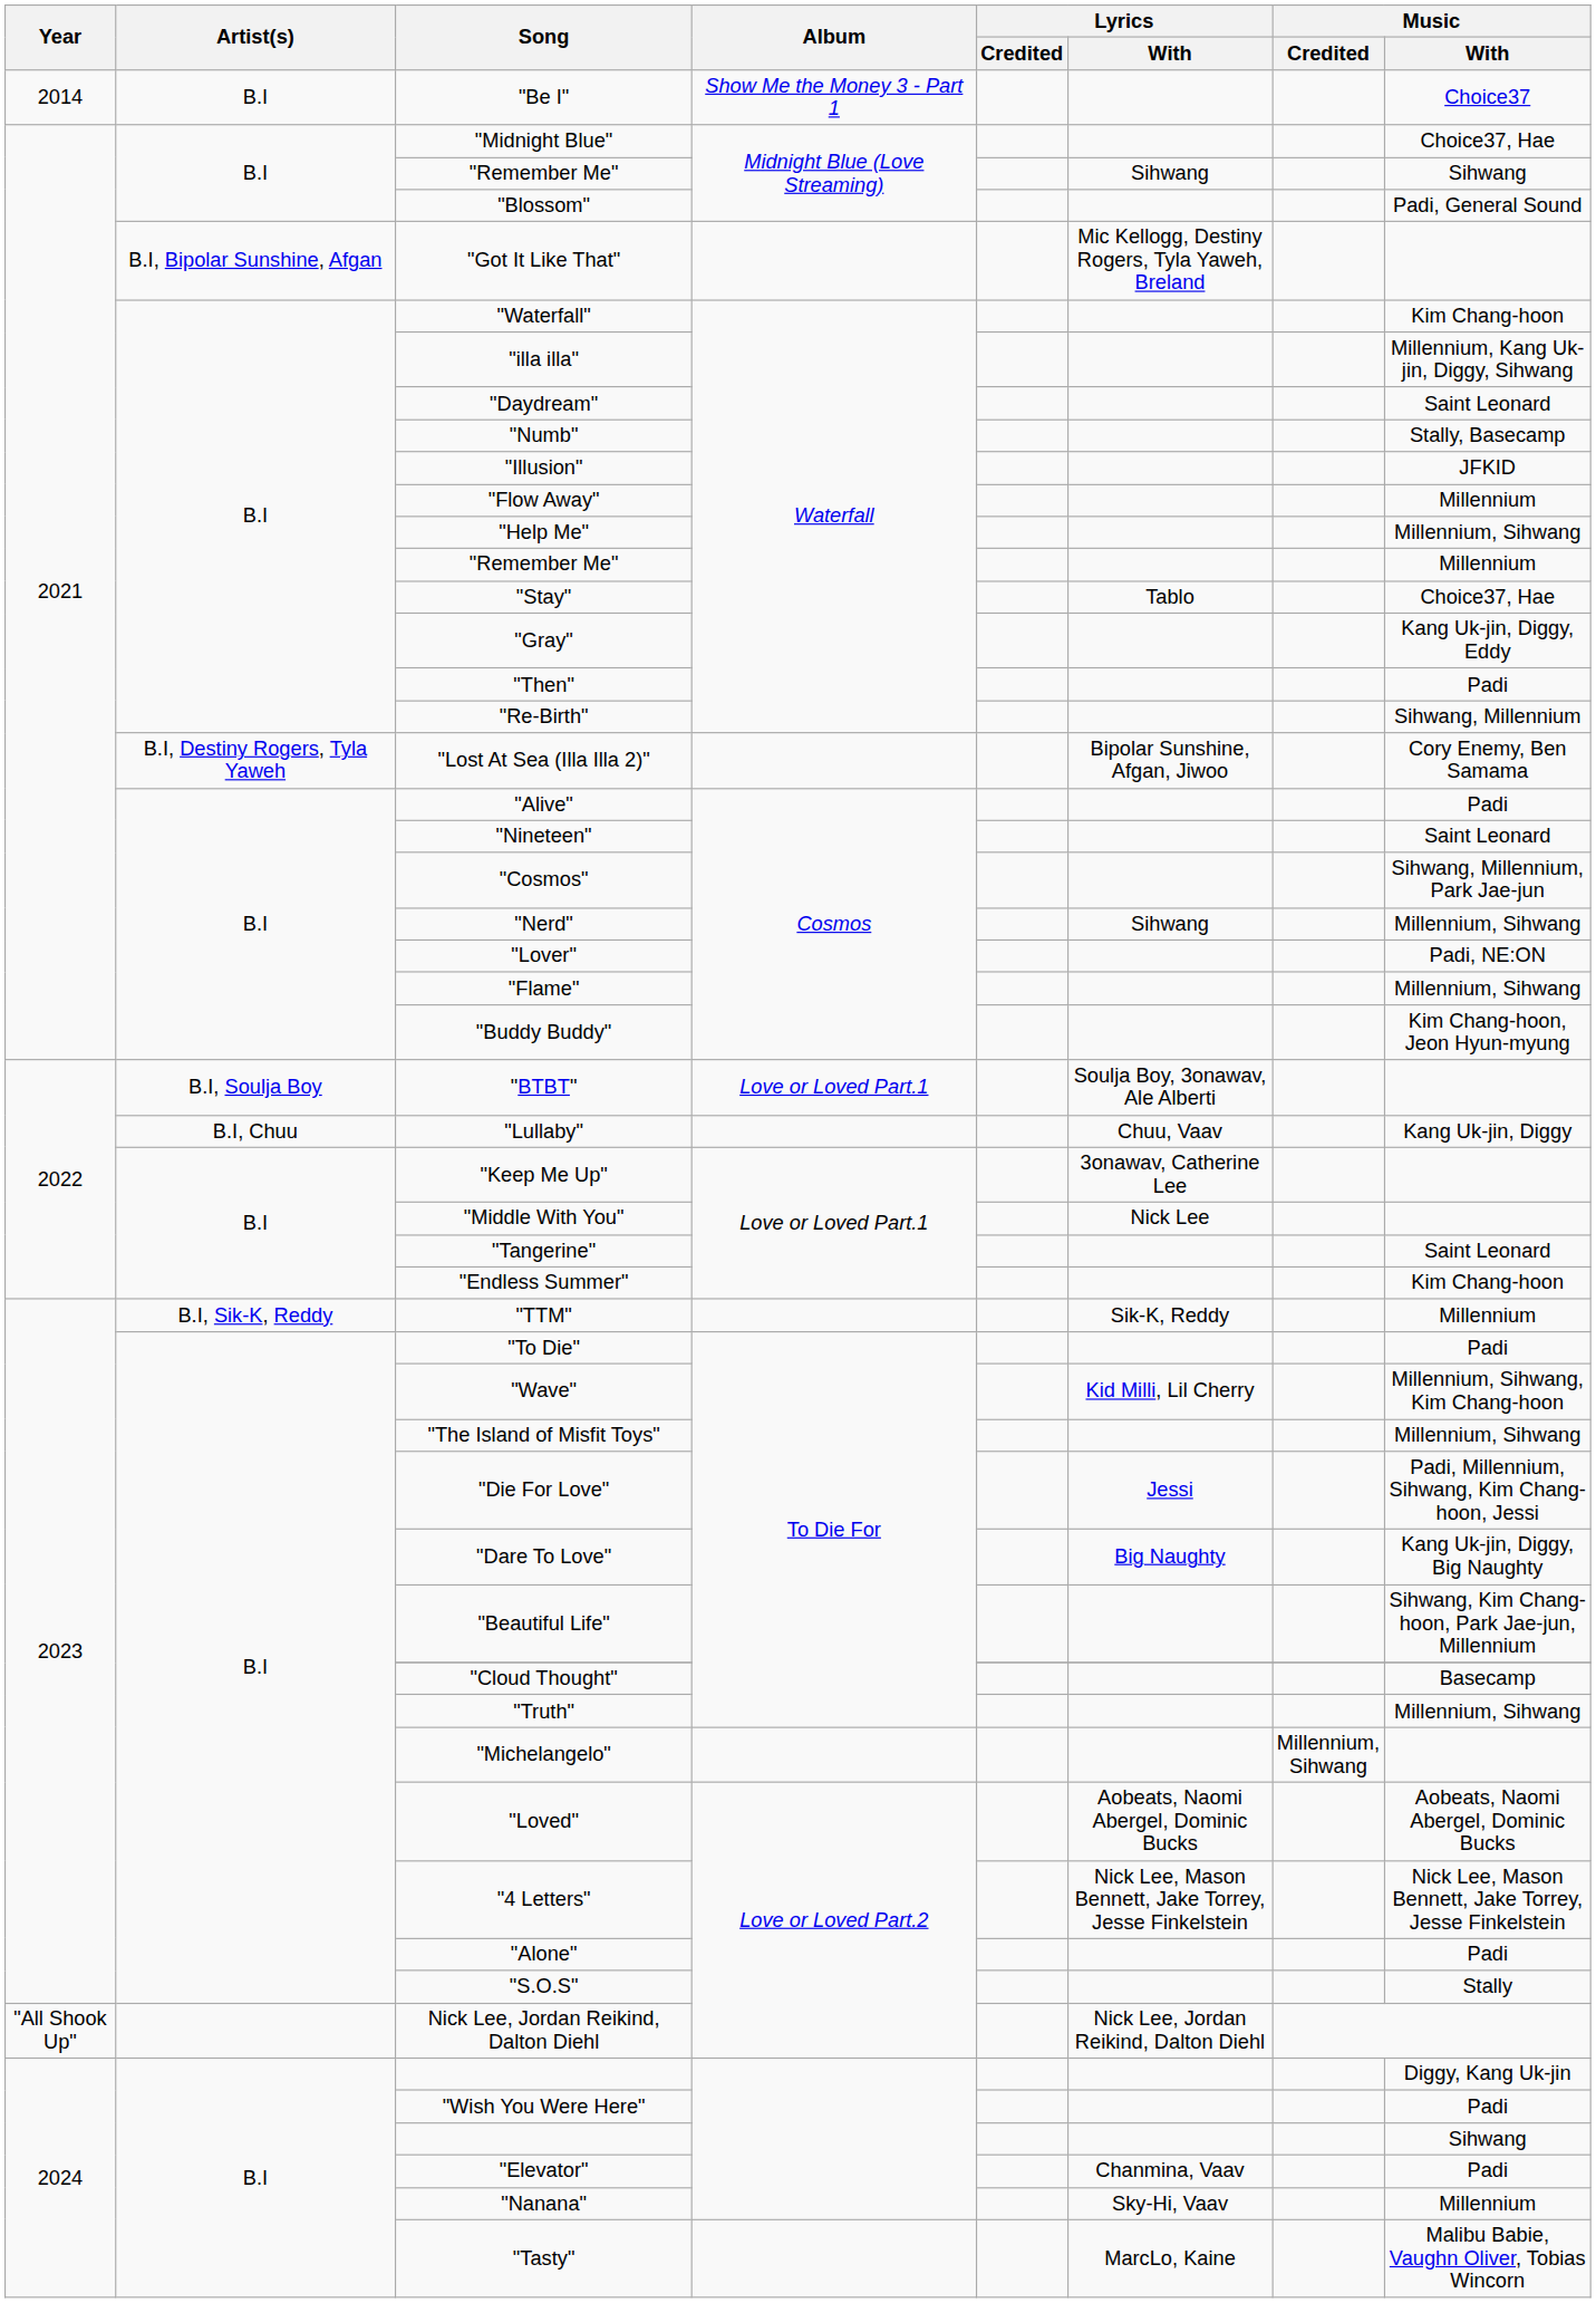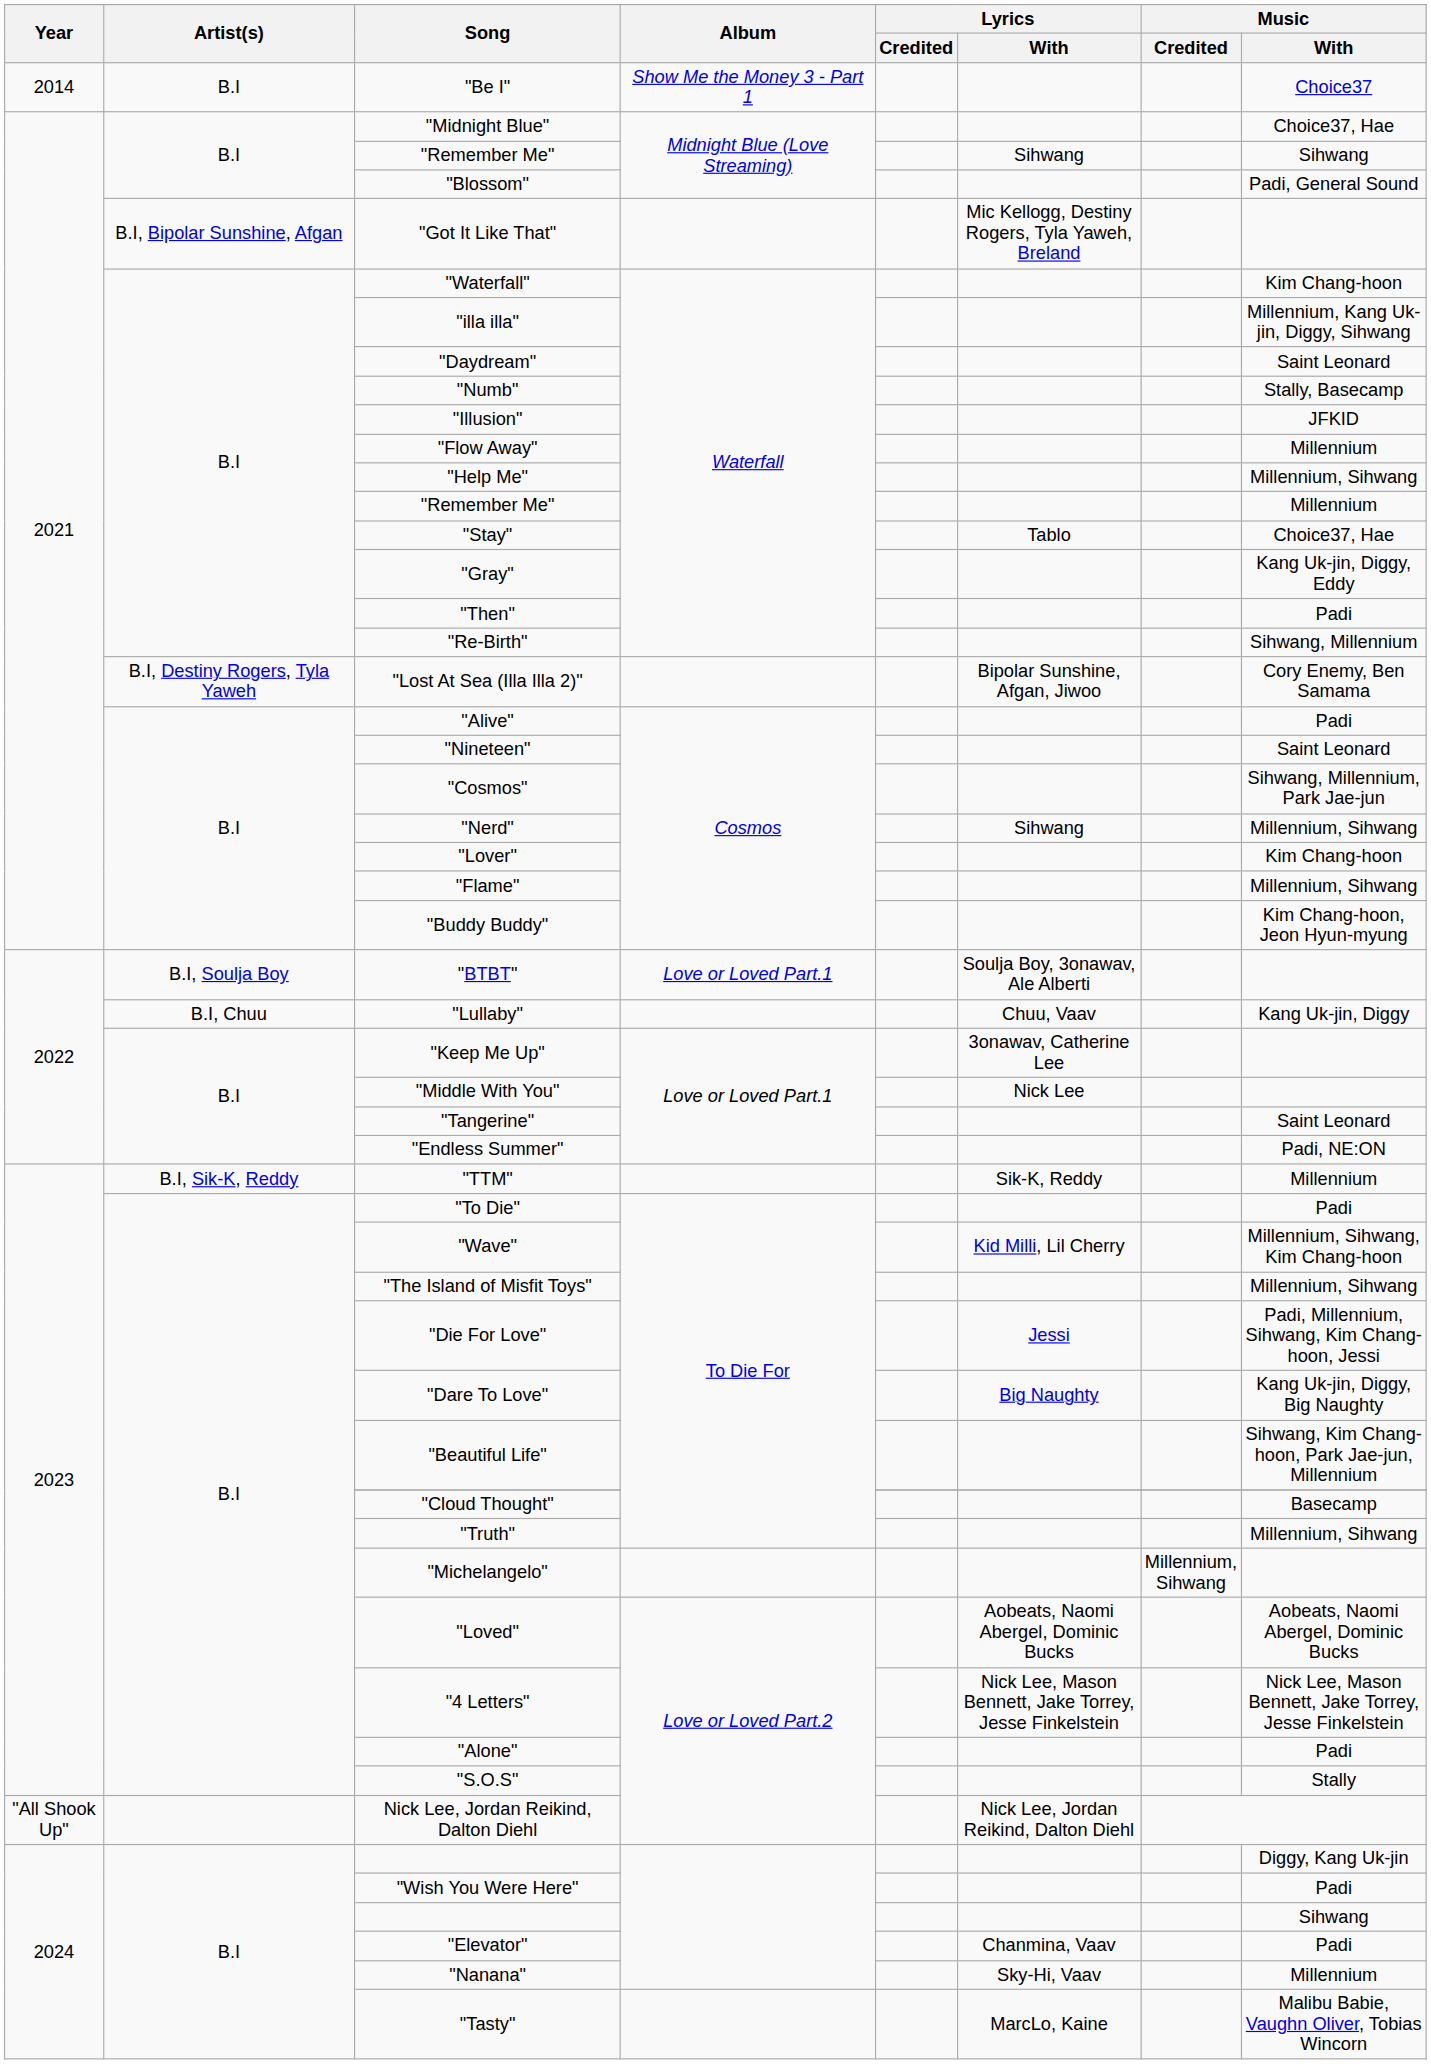 <table class="wikitable" style="text-align:center;">
 <tr>
 <th rowspan="2" width="100px">Year</th>
 <th rowspan="2" width="300px">Artist(s)</th>
 <th rowspan="2" width="300px">Song</th>
 <th rowspan="2" width="300px">Album</th>
 <th colspan="2">Lyrics</th>
 <th colspan="2">Music</th>
 </tr>
 <tr>
 <th width="50px">Credited</th>
 <th width="200px">With</th>
 <th width="50px">Credited</th>
 <th width="200px">With</th>
 </tr>
 <tr>
 <td>2014</td>
 <td>B.I</td>
 <td>"Be I"</td>
 <td><em><a href='#'>Show Me the Money 3 - Part 1</a></em></td>
 <td></td>
 <td></td>
 <td></td>
 <td><a href='#'>Choice37</a></td>
 </tr>
 <tr>
 <td rowspan="24">2021</td>
 <td rowspan="3">B.I</td>
 <td>"Midnight Blue"</td>
 <td rowspan="3"><em><a href='#'>Midnight Blue (Love Streaming)</a></em></td>
 <td></td>
 <td></td>
 <td></td>
 <td>Choice37, Hae</td>
 </tr>
 <tr>
 <td>"Remember Me"</td>
 <td></td>
 <td>Sihwang</td>
 <td></td>
 <td>Sihwang</td>
 </tr>
 <tr>
 <td>"Blossom"</td>
 <td></td>
 <td></td>
 <td></td>
 <td>Padi, General Sound</td>
 </tr>
 <tr>
 <td>B.I, <a href='#'>Bipolar Sunshine</a>, <a href='#'> Afgan</a></td>
 <td>"Got It Like That"</td>
 <td></td>
 <td></td>
 <td>Mic Kellogg, Destiny Rogers, Tyla Yaweh, <a href='#'>Breland</a></td>
 <td></td>
 <td></td>
 </tr>
 <tr>
 <td rowspan="12">B.I</td>
 <td>"Waterfall"</td>
 <td rowspan="12"><a href='#'><em>Waterfall</em></a></td>
 <td></td>
 <td></td>
 <td></td>
 <td>Kim Chang-hoon</td>
 </tr>
 <tr>
 <td>"illa illa"</td>
 <td></td>
 <td></td>
 <td></td>
 <td>Millennium, Kang Uk-jin, Diggy, Sihwang</td>
 </tr>
 <tr>
 <td>"Daydream" <br></td>
 <td></td>
 <td></td>
 <td></td>
 <td>Saint Leonard</td>
 </tr>
 <tr>
 <td>"Numb"</td>
 <td></td>
 <td></td>
 <td></td>
 <td>Stally, Basecamp</td>
 </tr>
 <tr>
 <td>"Illusion"</td>
 <td></td>
 <td></td>
 <td></td>
 <td>JFKID</td>
 </tr>
 <tr>
 <td>"Flow Away"</td>
 <td></td>
 <td></td>
 <td></td>
 <td>Millennium</td>
 </tr>
 <tr>
 <td>"Help Me"</td>
 <td></td>
 <td></td>
 <td></td>
 <td>Millennium, Sihwang</td>
 </tr>
 <tr>
 <td>"Remember Me"</td>
 <td></td>
 <td></td>
 <td></td>
 <td>Millennium</td>
 </tr>
 <tr>
 <td>"Stay" <br></td>
 <td></td>
 <td>Tablo</td>
 <td></td>
 <td>Choice37, Hae</td>
 </tr>
 <tr>
 <td>"Gray"</td>
 <td></td>
 <td></td>
 <td></td>
 <td>Kang Uk-jin, Diggy, Eddy</td>
 </tr>
 <tr>
 <td>"Then"</td>
 <td></td>
 <td></td>
 <td></td>
 <td>Padi</td>
 </tr>
 <tr>
 <td>"Re-Birth"</td>
 <td></td>
 <td></td>
 <td></td>
 <td>Sihwang, Millennium</td>
 </tr>
 <tr>
 <td>B.I, <a href='#'>Destiny Rogers</a>, <a href='#'>Tyla Yaweh</a></td>
 <td>"Lost At Sea (Illa Illa 2)"</td>
 <td></td>
 <td></td>
 <td>Bipolar Sunshine, Afgan, Jiwoo</td>
 <td></td>
 <td>Cory Enemy, Ben Samama</td>
 </tr>
 <tr>
 <td rowspan="7">B.I</td>
 <td>"Alive"</td>
 <td rowspan="7"><em><a href='#'>Cosmos</a></em></td>
 <td></td>
 <td></td>
 <td></td>
 <td>Padi</td>
 </tr>
 <tr>
 <td>"Nineteen"</td>
 <td></td>
 <td></td>
 <td></td>
 <td>Saint Leonard</td>
 </tr>
 <tr>
 <td>"Cosmos"</td>
 <td></td>
 <td></td>
 <td></td>
 <td>Sihwang, Millennium, Park Jae-jun</td>
 </tr>
 <tr>
 <td>"Nerd" <br></td>
 <td></td>
 <td>Sihwang</td>
 <td></td>
 <td>Millennium, Sihwang</td>
 </tr>
 <tr>
 <td>"Lover"</td>
 <td></td>
 <td></td>
 <td></td>
-<td>Padi, NE:ON</td>
+<td>Kim Chang-hoon</td>
 </tr>
 <tr>
 <td>"Flame"</td>
 <td></td>
 <td></td>
 <td></td>
 <td>Millennium, Sihwang</td>
 </tr>
 <tr>
 <td>"Buddy Buddy"</td>
 <td></td>
 <td></td>
 <td></td>
 <td>Kim Chang-hoon, Jeon Hyun-myung</td>
 </tr>
 <tr>
 <td rowspan="6">2022</td>
 <td>B.I, <a href='#'>Soulja Boy</a></td>
 <td>"<a href='#'>BTBT</a>" <br></td>
 <td><em><a href='#'>Love or Loved Part.1</a></em></td>
 <td></td>
 <td>Soulja Boy, 3onawav, Ale Alberti</td>
 <td></td>
 <td></td>
 </tr>
 <tr>
 <td>B.I, Chuu</td>
 <td>"Lullaby"</td>
 <td></td>
 <td></td>
 <td>Chuu, Vaav</td>
 <td></td>
 <td>Kang Uk-jin, Diggy</td>
 </tr>
 <tr>
 <td rowspan="4">B.I</td>
 <td>"Keep Me Up"</td>
 <td rowspan="4"><em>Love or Loved Part.1</em></td>
 <td></td>
 <td>3onawav, Catherine Lee</td>
 <td></td>
 <td></td>
 </tr>
 <tr>
 <td>"Middle With You"</td>
 <td></td>
 <td>Nick Lee</td>
 <td></td>
 <td></td>
 </tr>
 <tr>
 <td>"Tangerine"</td>
 <td></td>
 <td></td>
 <td></td>
 <td>Saint Leonard</td>
 </tr>
 <tr>
 <td>"Endless Summer"</td>
 <td></td>
 <td></td>
 <td></td>
-<td>Kim Chang-hoon</td>
+<td>Padi, NE:ON</td>
 </tr>
 <tr>
 <td rowspan="15">2023</td>
 <td>B.I, <a href='#'>Sik-K</a>, <a href='#'>Reddy</a></td>
 <td>"TTM"</td>
 <td></td>
 <td></td>
 <td>Sik-K, Reddy</td>
 <td></td>
 <td>Millennium</td>
 </tr>
 <tr>
 <td rowspan="14">B.I</td>
 <td>"To Die"</td>
 <td rowspan="9"><a href='#'>To Die For</a></td>
 <td></td>
 <td></td>
 <td></td>
 <td>Padi</td>
 </tr>
 <tr>
 <td>"Wave" <br></td>
 <td></td>
 <td><a href='#'>Kid Milli</a>, Lil Cherry</td>
 <td></td>
 <td>Millennium, Sihwang, Kim Chang-hoon</td>
 </tr>
 <tr>
 <td>"The Island of Misfit Toys"</td>
 <td></td>
 <td></td>
 <td></td>
 <td>Millennium, Sihwang</td>
 </tr>
 <tr>
 <td>"Die For Love" <br></td>
 <td></td>
 <td><a href='#'>Jessi</a></td>
 <td></td>
 <td>Padi, Millennium, Sihwang, Kim Chang-hoon, Jessi</td>
 </tr>
 <tr>
 <td>"Dare To Love" <br></td>
 <td></td>
 <td><a href='#'>Big Naughty</a></td>
 <td></td>
 <td>Kang Uk-jin, Diggy, Big Naughty</td>
 </tr>
 <tr>
 <td>"Beautiful Life" <br></td>
 <td></td>
 <td></td>
 <td></td>
 <td>Sihwang, Kim Chang-hoon, Park Jae-jun, Millennium</td>
 </tr>
 <tr>
 </tr>
 <tr>
 <td>"Cloud Thought"</td>
 <td></td>
 <td></td>
 <td></td>
 <td>Basecamp</td>
 </tr>
 <tr>
 <td>"Truth"</td>
 <td></td>
 <td></td>
 <td></td>
 <td>Millennium, Sihwang</td>
 </tr>
 <tr>
 <td>"Michelangelo"</td>
 <td></td>
 <td></td>
 <td></td>
 <td>Millennium, Sihwang</td>
 </tr>
 <tr>
 <td>"Loved"</td>
 <td rowspan="5"><em><a href='#'>Love or Loved Part.2</a></em></td>
 <td></td>
 <td>Aobeats, Naomi Abergel, Dominic Bucks</td>
 <td></td>
 <td>Aobeats, Naomi Abergel, Dominic Bucks</td>
 </tr>
 <tr>
 <td>"4 Letters"</td>
 <td></td>
 <td>Nick Lee, Mason Bennett, Jake Torrey, Jesse Finkelstein</td>
 <td></td>
 <td>Nick Lee, Mason Bennett, Jake Torrey, Jesse Finkelstein</td>
 </tr>
 <tr>
 <td>"Alone"</td>
 <td></td>
 <td></td>
 <td></td>
 <td>Padi</td>
 </tr>
 <tr>
 <td>"S.O.S"</td>
 <td></td>
 <td></td>
 <td></td>
 <td>Stally</td>
 </tr>
 <tr>
 <td>"All Shook Up"</td>
 <td></td>
 <td>Nick Lee, Jordan Reikind, Dalton Diehl</td>
 <td></td>
 <td>Nick Lee, Jordan Reikind, Dalton Diehl</td>
 </tr>
 <tr>
 <td rowspan="6">2024</td>
 <td rowspan="6">B.I</td>
 <td></td>
 <td rowspan="5"></td>
 <td></td>
 <td></td>
 <td></td>
 <td>Diggy, Kang Uk-jin</td>
 </tr>
 <tr>
 <td>"Wish You Were Here"</td>
 <td></td>
 <td></td>
 <td></td>
 <td>Padi</td>
 </tr>
 <tr>
 <td></td>
 <td></td>
 <td></td>
 <td></td>
 <td>Sihwang</td>
 </tr>
 <tr>
 <td>"Elevator"<br></td>
 <td></td>
 <td>Chanmina, Vaav</td>
 <td></td>
 <td>Padi</td>
 </tr>
 <tr>
 <td>"Nanana"<br></td>
 <td></td>
 <td>Sky-Hi, Vaav</td>
 <td></td>
 <td>Millennium</td>
 </tr>
 <tr>
 <td>"Tasty"</td>
 <td></td>
 <td></td>
 <td>MarcLo, Kaine</td>
 <td></td>
 <td>Malibu Babie, <a href='#'>Vaughn Oliver</a>, Tobias Wincorn</td>
 </tr>
 </table>
